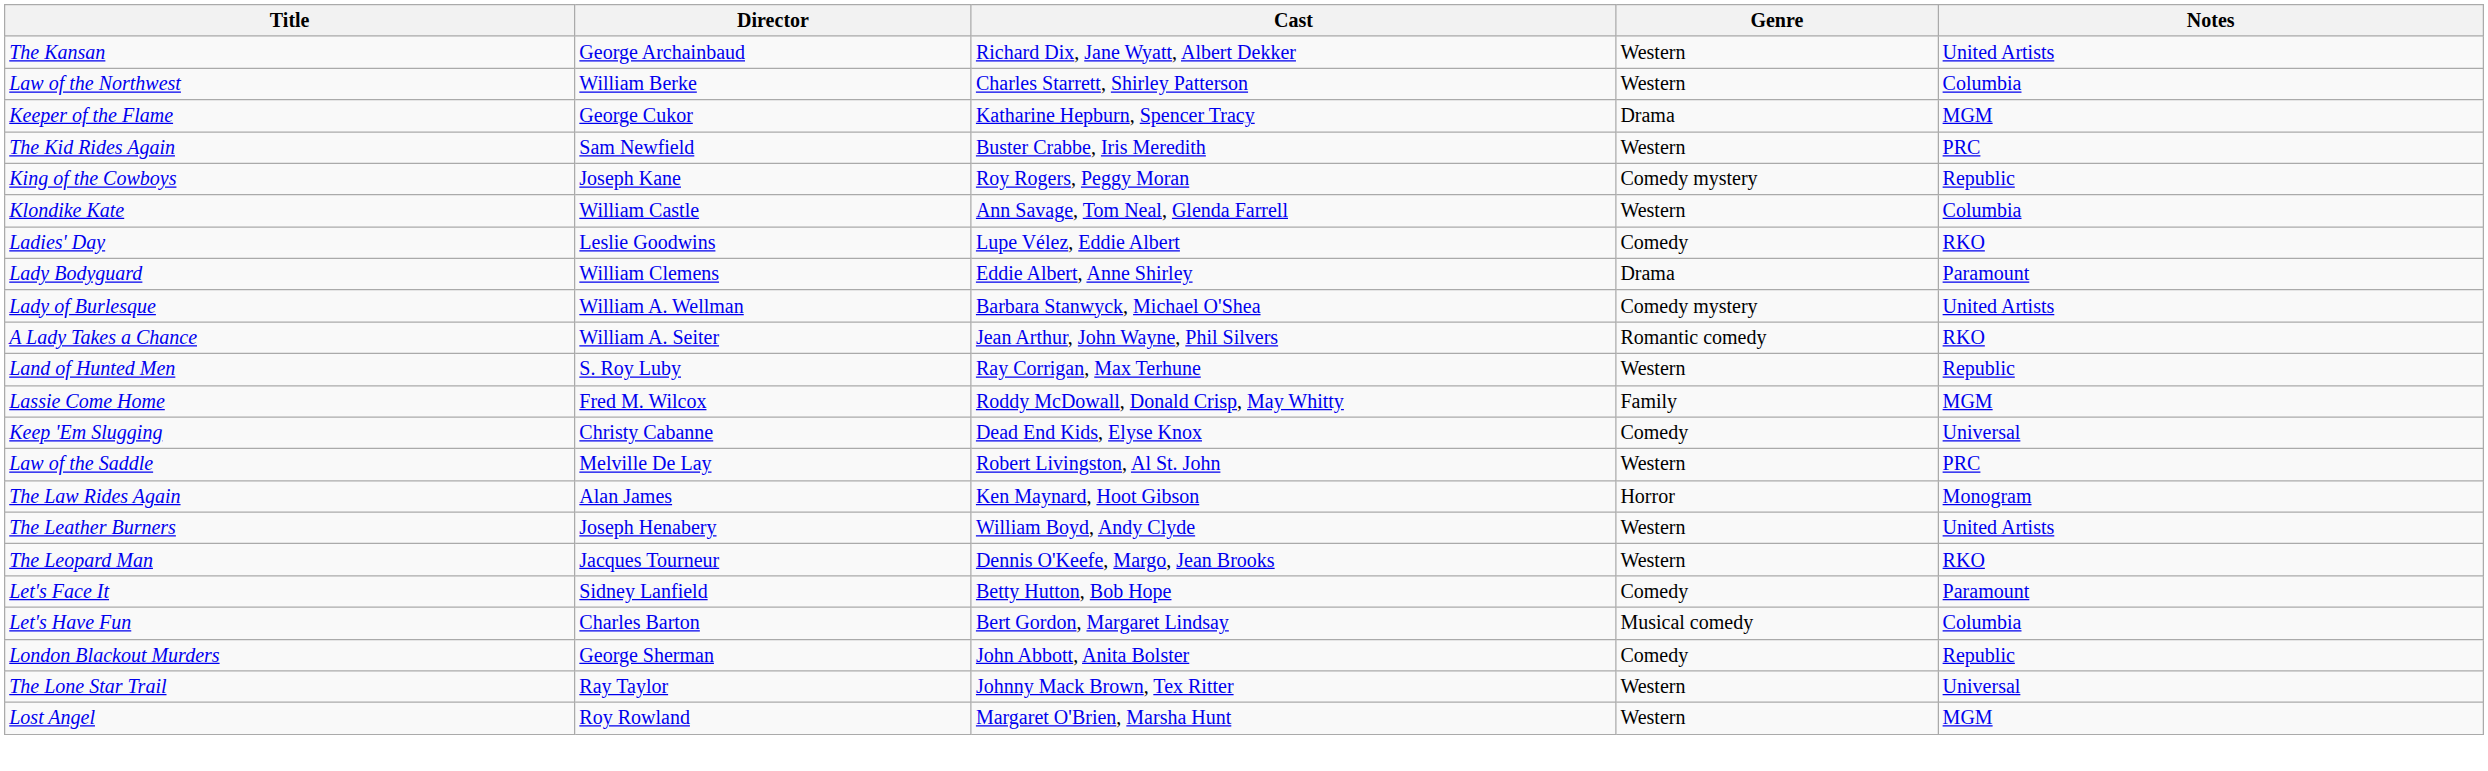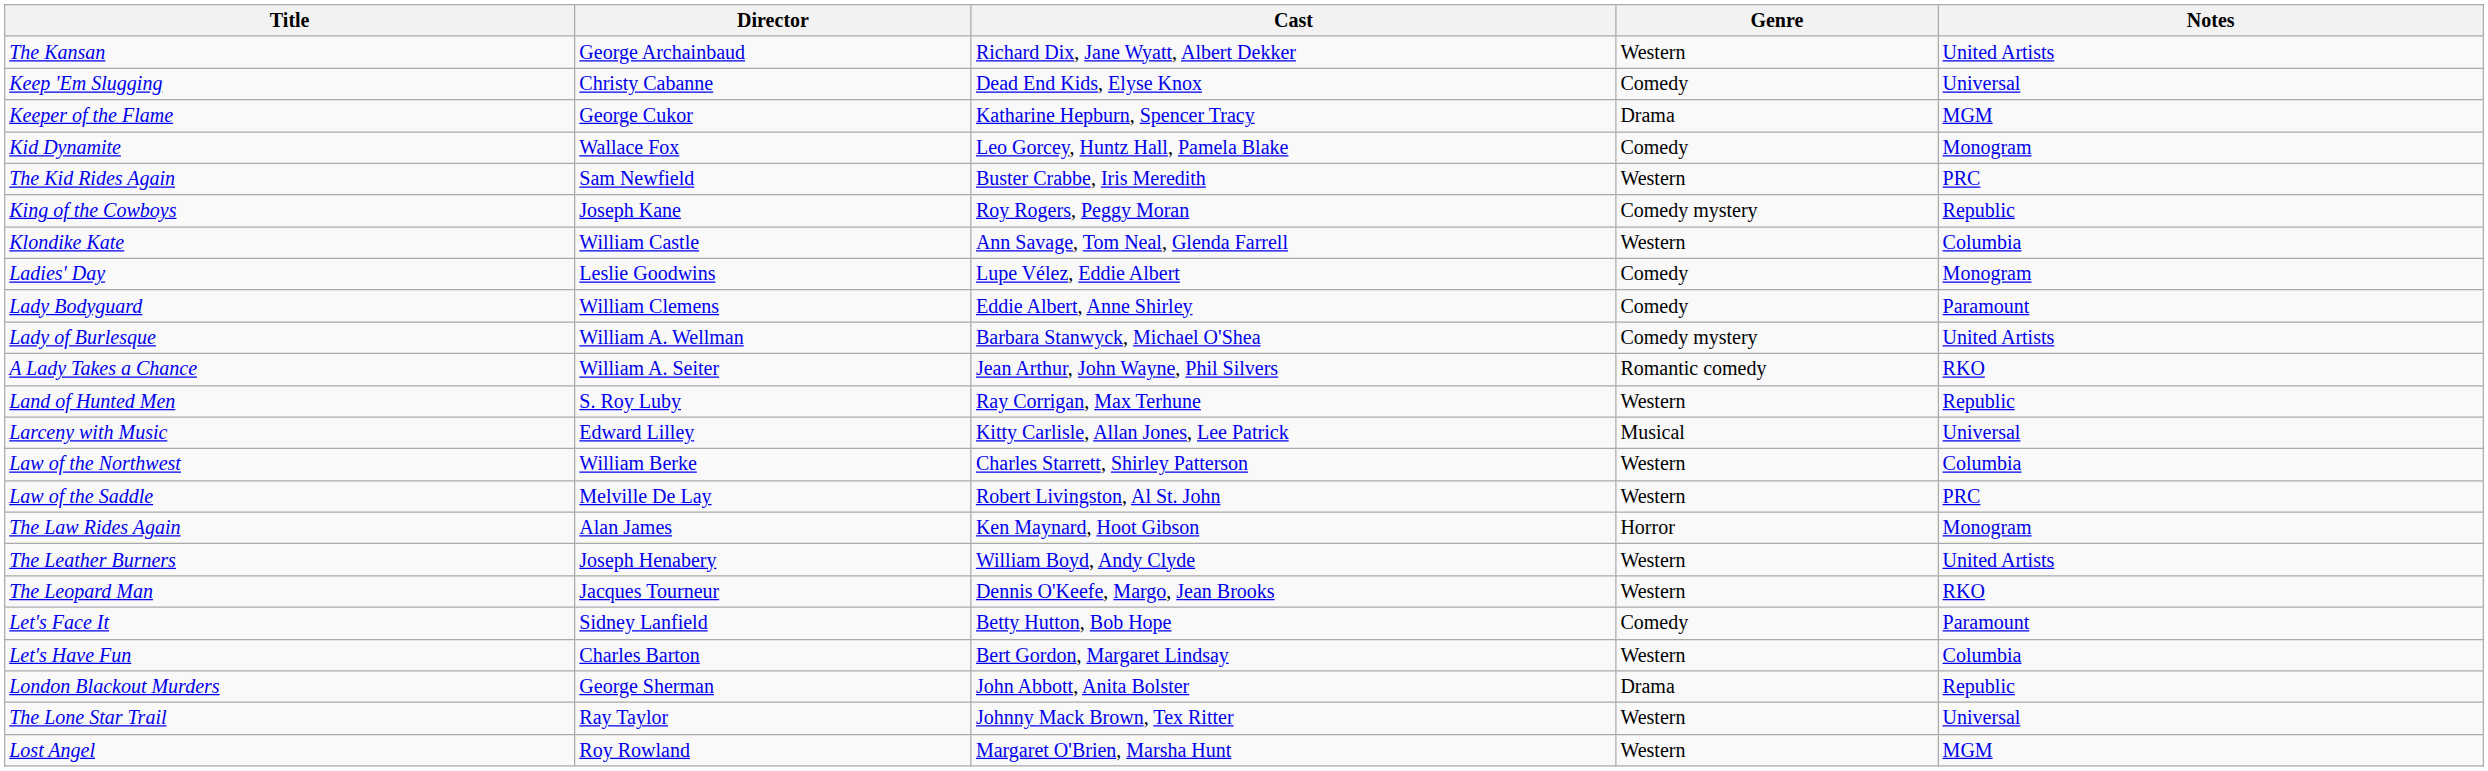 <table class="wikitable" style="width:100%;">
 <tr>
 <th style="width:23%;">Title</th>
 <th style="width:16%;">Director</th>
 <th style="width:26%;">Cast</th>
 <th style="width:13%;">Genre</th>
 <th style="width:22%;">Notes</th>
 </tr>
 <tr>
 <td><em><a href='#'>The Kansan</a></em></td>
 <td><a href='#'>George Archainbaud</a></td>
 <td><a href='#'>Richard Dix</a>, <a href='#'>Jane Wyatt</a>, <a href='#'>Albert Dekker</a></td>
 <td>Western</td>
 <td><a href='#'>United Artists</a></td>
 </tr>
 <tr>
-<td><em><a href='#'>Law of the Northwest</a></em></td>
-<td><a href='#'>William Berke</a></td>
-<td><a href='#'>Charles Starrett</a>, <a href='#'>Shirley Patterson</a></td>
-<td>Western</td>
-<td><a href='#'>Columbia</a></td>
+<td><em><a href='#'>Keep 'Em Slugging</a></em></td>
+<td><a href='#'>Christy Cabanne</a></td>
+<td><a href='#'>Dead End Kids</a>, <a href='#'>Elyse Knox</a></td>
+<td>Comedy</td>
+<td><a href='#'>Universal</a></td>
 </tr>
 <tr>
 <td><em><a href='#'>Keeper of the Flame</a></em></td>
 <td><a href='#'>George Cukor</a></td>
 <td><a href='#'>Katharine Hepburn</a>, <a href='#'>Spencer Tracy</a></td>
 <td>Drama</td>
 <td><a href='#'>MGM</a></td>
+</tr>
+<tr>
+<td><em><a href='#'>Kid Dynamite</a></em></td>
+<td><a href='#'>Wallace Fox</a></td>
+<td><a href='#'>Leo Gorcey</a>, <a href='#'>Huntz Hall</a>, <a href='#'>Pamela Blake</a></td>
+<td>Comedy</td>
+<td><a href='#'>Monogram</a></td>
 </tr>
 <tr>
 <td><em><a href='#'>The Kid Rides Again</a></em></td>
 <td><a href='#'>Sam Newfield</a></td>
 <td><a href='#'>Buster Crabbe</a>, <a href='#'>Iris Meredith</a></td>
 <td>Western</td>
 <td><a href='#'>PRC</a></td>
 </tr>
 <tr>
 <td><em><a href='#'>King of the Cowboys</a></em></td>
 <td><a href='#'>Joseph Kane</a></td>
 <td><a href='#'>Roy Rogers</a>, <a href='#'>Peggy Moran</a></td>
 <td>Comedy mystery</td>
 <td><a href='#'>Republic</a></td>
 </tr>
 <tr>
 <td><em><a href='#'>Klondike Kate</a></em></td>
 <td><a href='#'>William Castle</a></td>
 <td><a href='#'>Ann Savage</a>, <a href='#'>Tom Neal</a>, <a href='#'>Glenda Farrell</a></td>
 <td>Western</td>
 <td><a href='#'>Columbia</a></td>
 </tr>
 <tr>
 <td><em><a href='#'>Ladies' Day</a></em></td>
 <td><a href='#'>Leslie Goodwins</a></td>
 <td><a href='#'>Lupe Vélez</a>, <a href='#'>Eddie Albert</a></td>
 <td>Comedy</td>
-<td><a href='#'>RKO</a></td>
+<td><a href='#'>Monogram</a></td>
 </tr>
 <tr>
 <td><em><a href='#'>Lady Bodyguard</a></em></td>
 <td><a href='#'>William Clemens</a></td>
 <td><a href='#'>Eddie Albert</a>, <a href='#'>Anne Shirley</a></td>
-<td>Drama</td>
+<td>Comedy</td>
 <td><a href='#'>Paramount</a></td>
 </tr>
 <tr>
 <td><em><a href='#'>Lady of Burlesque</a></em></td>
 <td><a href='#'>William A. Wellman</a></td>
 <td><a href='#'>Barbara Stanwyck</a>, <a href='#'>Michael O'Shea</a></td>
 <td>Comedy mystery</td>
 <td><a href='#'>United Artists</a></td>
 </tr>
 <tr>
 <td><em><a href='#'>A Lady Takes a Chance</a></em></td>
 <td><a href='#'>William A. Seiter</a></td>
 <td><a href='#'>Jean Arthur</a>, <a href='#'>John Wayne</a>, <a href='#'>Phil Silvers</a></td>
 <td>Romantic comedy</td>
 <td><a href='#'>RKO</a></td>
 </tr>
 <tr>
 <td><em><a href='#'>Land of Hunted Men</a></em></td>
 <td><a href='#'>S. Roy Luby</a></td>
 <td><a href='#'>Ray Corrigan</a>, <a href='#'>Max Terhune</a></td>
 <td>Western</td>
 <td><a href='#'>Republic</a></td>
 </tr>
 <tr>
-<td><em><a href='#'>Lassie Come Home</a></em></td>
-<td><a href='#'>Fred M. Wilcox</a></td>
-<td><a href='#'>Roddy McDowall</a>, <a href='#'>Donald Crisp</a>, <a href='#'>May Whitty</a></td>
-<td>Family</td>
-<td><a href='#'>MGM</a></td>
+<td><em><a href='#'>Larceny with Music</a></em></td>
+<td><a href='#'>Edward Lilley</a></td>
+<td><a href='#'>Kitty Carlisle</a>, <a href='#'>Allan Jones</a>, <a href='#'>Lee Patrick</a></td>
+<td>Musical</td>
+<td><a href='#'>Universal</a></td>
 </tr>
 <tr>
-<td><em><a href='#'>Keep 'Em Slugging</a></em></td>
-<td><a href='#'>Christy Cabanne</a></td>
-<td><a href='#'>Dead End Kids</a>, <a href='#'>Elyse Knox</a></td>
-<td>Comedy</td>
-<td><a href='#'>Universal</a></td>
+<td><em><a href='#'>Law of the Northwest</a></em></td>
+<td><a href='#'>William Berke</a></td>
+<td><a href='#'>Charles Starrett</a>, <a href='#'>Shirley Patterson</a></td>
+<td>Western</td>
+<td><a href='#'>Columbia</a></td>
 </tr>
 <tr>
 <td><em><a href='#'>Law of the Saddle</a></em></td>
 <td><a href='#'>Melville De Lay</a></td>
 <td><a href='#'>Robert Livingston</a>, <a href='#'>Al St. John</a></td>
 <td>Western</td>
 <td><a href='#'>PRC</a></td>
 </tr>
 <tr>
 <td><em><a href='#'>The Law Rides Again</a></em></td>
 <td><a href='#'>Alan James</a></td>
 <td><a href='#'>Ken Maynard</a>, <a href='#'>Hoot Gibson</a></td>
 <td>Horror</td>
 <td><a href='#'>Monogram</a></td>
 </tr>
 <tr>
 <td><em><a href='#'>The Leather Burners</a></em></td>
 <td><a href='#'>Joseph Henabery</a></td>
 <td><a href='#'>William Boyd</a>, <a href='#'>Andy Clyde</a></td>
 <td>Western</td>
 <td><a href='#'>United Artists</a></td>
 </tr>
 <tr>
 <td><em><a href='#'>The Leopard Man</a></em></td>
 <td><a href='#'>Jacques Tourneur</a></td>
 <td><a href='#'>Dennis O'Keefe</a>, <a href='#'>Margo</a>, <a href='#'>Jean Brooks</a></td>
 <td>Western</td>
 <td><a href='#'>RKO</a></td>
 </tr>
 <tr>
 <td><em><a href='#'>Let's Face It</a></em></td>
 <td><a href='#'>Sidney Lanfield</a></td>
 <td><a href='#'>Betty Hutton</a>, <a href='#'>Bob Hope</a></td>
 <td>Comedy</td>
 <td><a href='#'>Paramount</a></td>
 </tr>
 <tr>
 <td><em><a href='#'>Let's Have Fun</a></em></td>
 <td><a href='#'>Charles Barton</a></td>
 <td><a href='#'>Bert Gordon</a>, <a href='#'>Margaret Lindsay</a></td>
-<td>Musical comedy</td>
+<td>Western</td>
 <td><a href='#'>Columbia</a></td>
 </tr>
 <tr>
 <td><em><a href='#'>London Blackout Murders</a></em></td>
 <td><a href='#'>George Sherman</a></td>
 <td><a href='#'>John Abbott</a>, <a href='#'>Anita Bolster</a></td>
-<td>Comedy</td>
+<td>Drama</td>
 <td><a href='#'>Republic</a></td>
 </tr>
 <tr>
 <td><em><a href='#'>The Lone Star Trail</a></em></td>
 <td><a href='#'>Ray Taylor</a></td>
 <td><a href='#'>Johnny Mack Brown</a>, <a href='#'>Tex Ritter</a></td>
 <td>Western</td>
 <td><a href='#'>Universal</a></td>
 </tr>
 <tr>
 <td><em><a href='#'>Lost Angel</a></em></td>
 <td><a href='#'>Roy Rowland</a></td>
 <td><a href='#'>Margaret O'Brien</a>, <a href='#'>Marsha Hunt</a></td>
 <td>Western</td>
 <td><a href='#'>MGM</a></td>
 </tr>
 </table>
